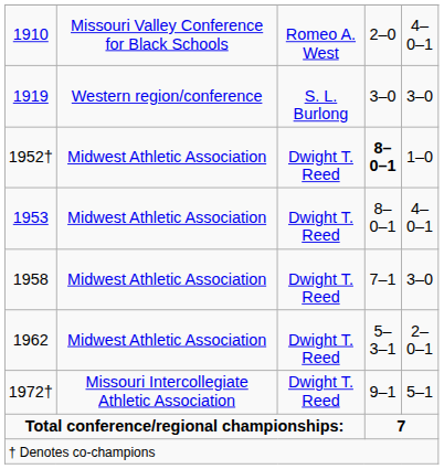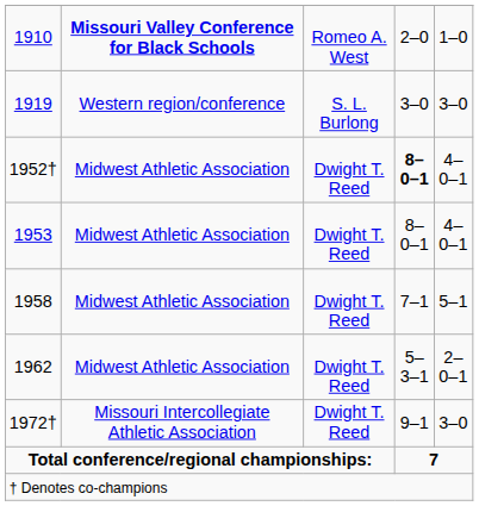 <table class="wikitable" width="70%">
 <tr>
 </tr>
 <tr align="center">
 <td><a href='#'>1910</a></td>
-<td><a href='#'>Missouri Valley Conference for Black Schools</a></td>
+<td><strong><a href='#'>Missouri Valley Conference for Black Schools</a></strong></td>
 <td><br><a href='#'>Romeo A. West</a></td>
 <td>2–0</td>
-<td>4–0–1</td>
+<td>1–0</td>
 </tr>
 <tr align="center">
 <td><a href='#'>1919</a></td>
 <td><a href='#'>Western region/conference</a></td>
 <td><br><a href='#'>S. L. Burlong</a></td>
 <td>3–0</td>
 <td>3–0</td>
 </tr>
 <tr align="center">
 <td>1952†</td>
 <td><a href='#'>Midwest Athletic Association</a></td>
 <td><br><a href='#'>Dwight T. Reed</a></td>
 <td><strong>8–0–1</strong></td>
-<td>1–0</td>
+<td>4–0–1</td>
 </tr>
 <tr align="center">
 <td><a href='#'>1953</a></td>
 <td><a href='#'>Midwest Athletic Association</a></td>
 <td><br><a href='#'>Dwight T. Reed</a></td>
 <td>8–0–1</td>
 <td>4–0–1</td>
 </tr>
 <tr align="center">
 <td>1958</td>
 <td><a href='#'>Midwest Athletic Association</a></td>
 <td><br><a href='#'>Dwight T. Reed</a></td>
 <td>7–1</td>
-<td>3–0</td>
+<td>5–1</td>
 </tr>
 <tr align="center">
 <td>1962 </td>
 <td><a href='#'>Midwest Athletic Association</a></td>
 <td><br><a href='#'>Dwight T. Reed</a></td>
 <td>5–3–1</td>
 <td>2–0–1</td>
 </tr>
 <tr align="center">
 <td>1972† </td>
 <td><a href='#'>Missouri Intercollegiate Athletic Association</a></td>
 <td><a href='#'>Dwight T. Reed</a></td>
 <td>9–1</td>
-<td>5–1</td>
+<td>3–0</td>
 </tr>
 <tr align="center">
 <td colspan=3><strong>Total conference/regional championships:</strong></td>
 <td colspan=2><strong>7</strong></td>
 </tr>
 <tr>
 <td colspan=7><small>† Denotes co-champions</small></td>
 </tr>
 </table>
